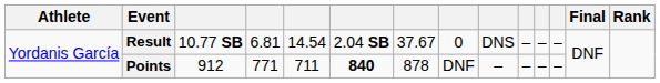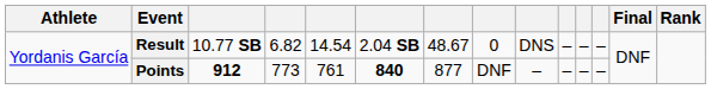 <table class="wikitable" style="font-size:90%">
 <tr>
 <th>Athlete</th>
 <th>Event</th>
 <th></th>
 <th></th>
 <th></th>
 <th></th>
 <th></th>
 <th></th>
 <th></th>
 <th></th>
 <th></th>
 <th></th>
 <th>Final</th>
 <th>Rank</th>
 </tr>
 <tr style=text-align:center>
 <td rowspan=2 style=text-align:left><a href='#'>Yordanis García</a></td>
 <th style="font-size:95%">Result</th>
 <td>10.77 <strong>SB</strong></td>
-<td>6.81</td>
+<td>6.82</td>
 <td>14.54</td>
 <td>2.04 <strong>SB</strong></td>
-<td>37.67</td>
+<td>48.67</td>
 <td>0</td>
 <td>DNS</td>
 <td>–</td>
 <td>–</td>
 <td>–</td>
 <td rowspan=2>DNF</td>
 </tr>
 <tr style=text-align:center>
 <th style="font-size:95%">Points</th>
-<td>912</td>
-<td>771</td>
-<td>711</td>
+<td><strong>912</strong></td>
+<td>773</td>
+<td>761</td>
 <td><strong>840</strong></td>
-<td>878</td>
+<td>877</td>
 <td>DNF</td>
 <td>–</td>
 <td>–</td>
 <td>–</td>
 <td>–</td>
 </tr>
 </table>
